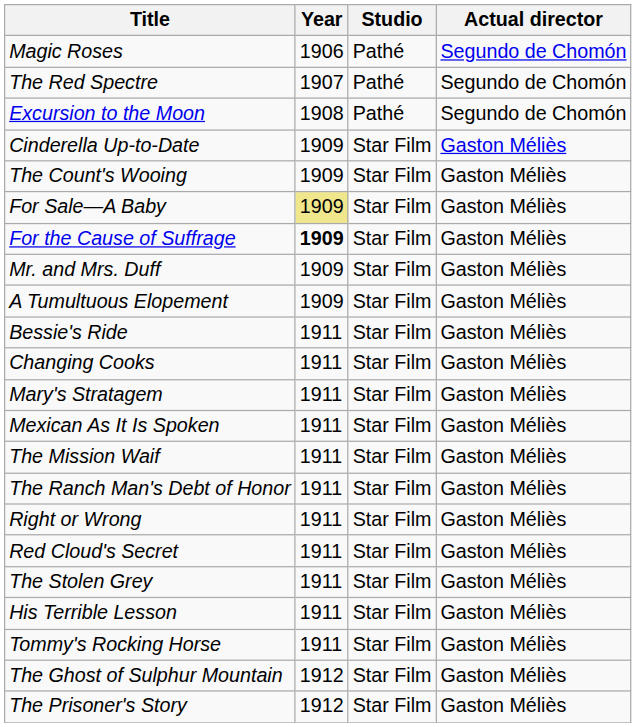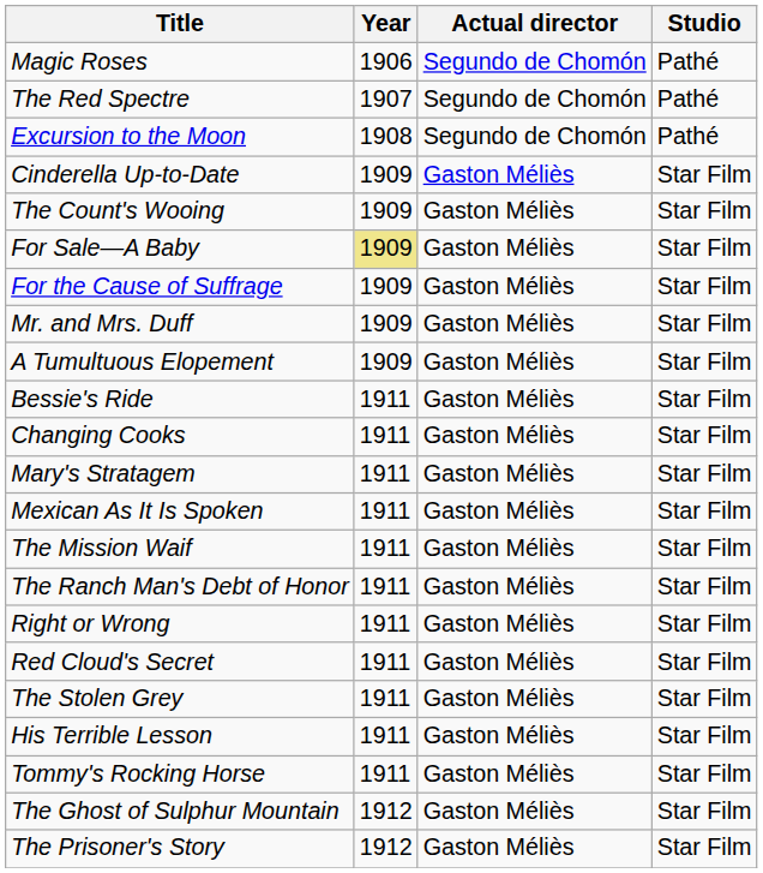 <table class="wikitable">
 <tr>
 <th>Title</th>
 <th>Year</th>
+<th>Actual director</th>
 <th>Studio</th>
-<th>Actual director</th>
 </tr>
 <tr>
 <td><em>Magic Roses</em></td>
 <td>1906</td>
+<td><a href='#'>Segundo de Chomón</a></td>
 <td>Pathé</td>
-<td><a href='#'>Segundo de Chomón</a></td>
 </tr>
 <tr>
 <td><em>The Red Spectre</em></td>
 <td>1907</td>
+<td>Segundo de Chomón</td>
 <td>Pathé</td>
-<td>Segundo de Chomón</td>
 </tr>
 <tr>
 <td><em><a href='#'>Excursion to the Moon</a></em></td>
 <td>1908</td>
+<td>Segundo de Chomón</td>
 <td>Pathé</td>
-<td>Segundo de Chomón</td>
 </tr>
 <tr>
 <td><em>Cinderella Up-to-Date</em></td>
 <td>1909</td>
+<td><a href='#'>Gaston Méliès</a></td>
 <td>Star Film</td>
-<td><a href='#'>Gaston Méliès</a></td>
 </tr>
 <tr>
 <td><em>The Count's Wooing</em></td>
 <td>1909</td>
+<td>Gaston Méliès</td>
 <td>Star Film</td>
-<td>Gaston Méliès</td>
 </tr>
 <tr>
 <td><em>For Sale—A Baby</em></td>
 <td style="background: khaki;">1909</td>
+<td>Gaston Méliès</td>
 <td>Star Film</td>
-<td>Gaston Méliès</td>
 </tr>
 <tr>
 <td><em><a href='#'>For the Cause of Suffrage</a></em></td>
-<td><strong>1909</strong></td>
+<td>1909</td>
+<td>Gaston Méliès</td>
 <td>Star Film</td>
-<td>Gaston Méliès</td>
 </tr>
 <tr>
 <td><em>Mr. and Mrs. Duff</em></td>
 <td>1909</td>
+<td>Gaston Méliès</td>
 <td>Star Film</td>
-<td>Gaston Méliès</td>
 </tr>
 <tr>
 <td><em>A Tumultuous Elopement</em></td>
 <td>1909</td>
+<td>Gaston Méliès</td>
 <td>Star Film</td>
-<td>Gaston Méliès</td>
 </tr>
 <tr>
 <td><em>Bessie's Ride</em></td>
 <td>1911</td>
+<td>Gaston Méliès</td>
 <td>Star Film</td>
-<td>Gaston Méliès</td>
 </tr>
 <tr>
 <td><em>Changing Cooks</em></td>
 <td>1911</td>
+<td>Gaston Méliès</td>
 <td>Star Film</td>
-<td>Gaston Méliès</td>
 </tr>
 <tr>
 <td><em>Mary's Stratagem</em></td>
 <td>1911</td>
+<td>Gaston Méliès</td>
 <td>Star Film</td>
-<td>Gaston Méliès</td>
 </tr>
 <tr>
 <td><em>Mexican As It Is Spoken</em></td>
 <td>1911</td>
+<td>Gaston Méliès</td>
 <td>Star Film</td>
-<td>Gaston Méliès</td>
 </tr>
 <tr>
 <td><em>The Mission Waif</em></td>
 <td>1911</td>
+<td>Gaston Méliès</td>
 <td>Star Film</td>
-<td>Gaston Méliès</td>
 </tr>
 <tr>
 <td><em>The Ranch Man's Debt of Honor</em></td>
 <td>1911</td>
+<td>Gaston Méliès</td>
 <td>Star Film</td>
-<td>Gaston Méliès</td>
 </tr>
 <tr>
 <td><em>Right or Wrong</em></td>
 <td>1911</td>
+<td>Gaston Méliès</td>
 <td>Star Film</td>
-<td>Gaston Méliès</td>
 </tr>
 <tr>
 <td><em>Red Cloud's Secret</em></td>
 <td>1911</td>
+<td>Gaston Méliès</td>
 <td>Star Film</td>
-<td>Gaston Méliès</td>
 </tr>
 <tr>
 <td><em>The Stolen Grey</em></td>
 <td>1911</td>
+<td>Gaston Méliès</td>
 <td>Star Film</td>
-<td>Gaston Méliès</td>
 </tr>
 <tr>
 <td><em>His Terrible Lesson</em></td>
 <td>1911</td>
+<td>Gaston Méliès</td>
 <td>Star Film</td>
-<td>Gaston Méliès</td>
 </tr>
 <tr>
 <td><em>Tommy's Rocking Horse</em></td>
 <td>1911</td>
+<td>Gaston Méliès</td>
 <td>Star Film</td>
-<td>Gaston Méliès</td>
 </tr>
 <tr>
 <td><em>The Ghost of Sulphur Mountain</em></td>
 <td>1912</td>
+<td>Gaston Méliès</td>
 <td>Star Film</td>
-<td>Gaston Méliès</td>
 </tr>
 <tr>
 <td><em>The Prisoner's Story</em></td>
 <td>1912</td>
+<td>Gaston Méliès</td>
 <td>Star Film</td>
-<td>Gaston Méliès</td>
 </tr>
 </table>
